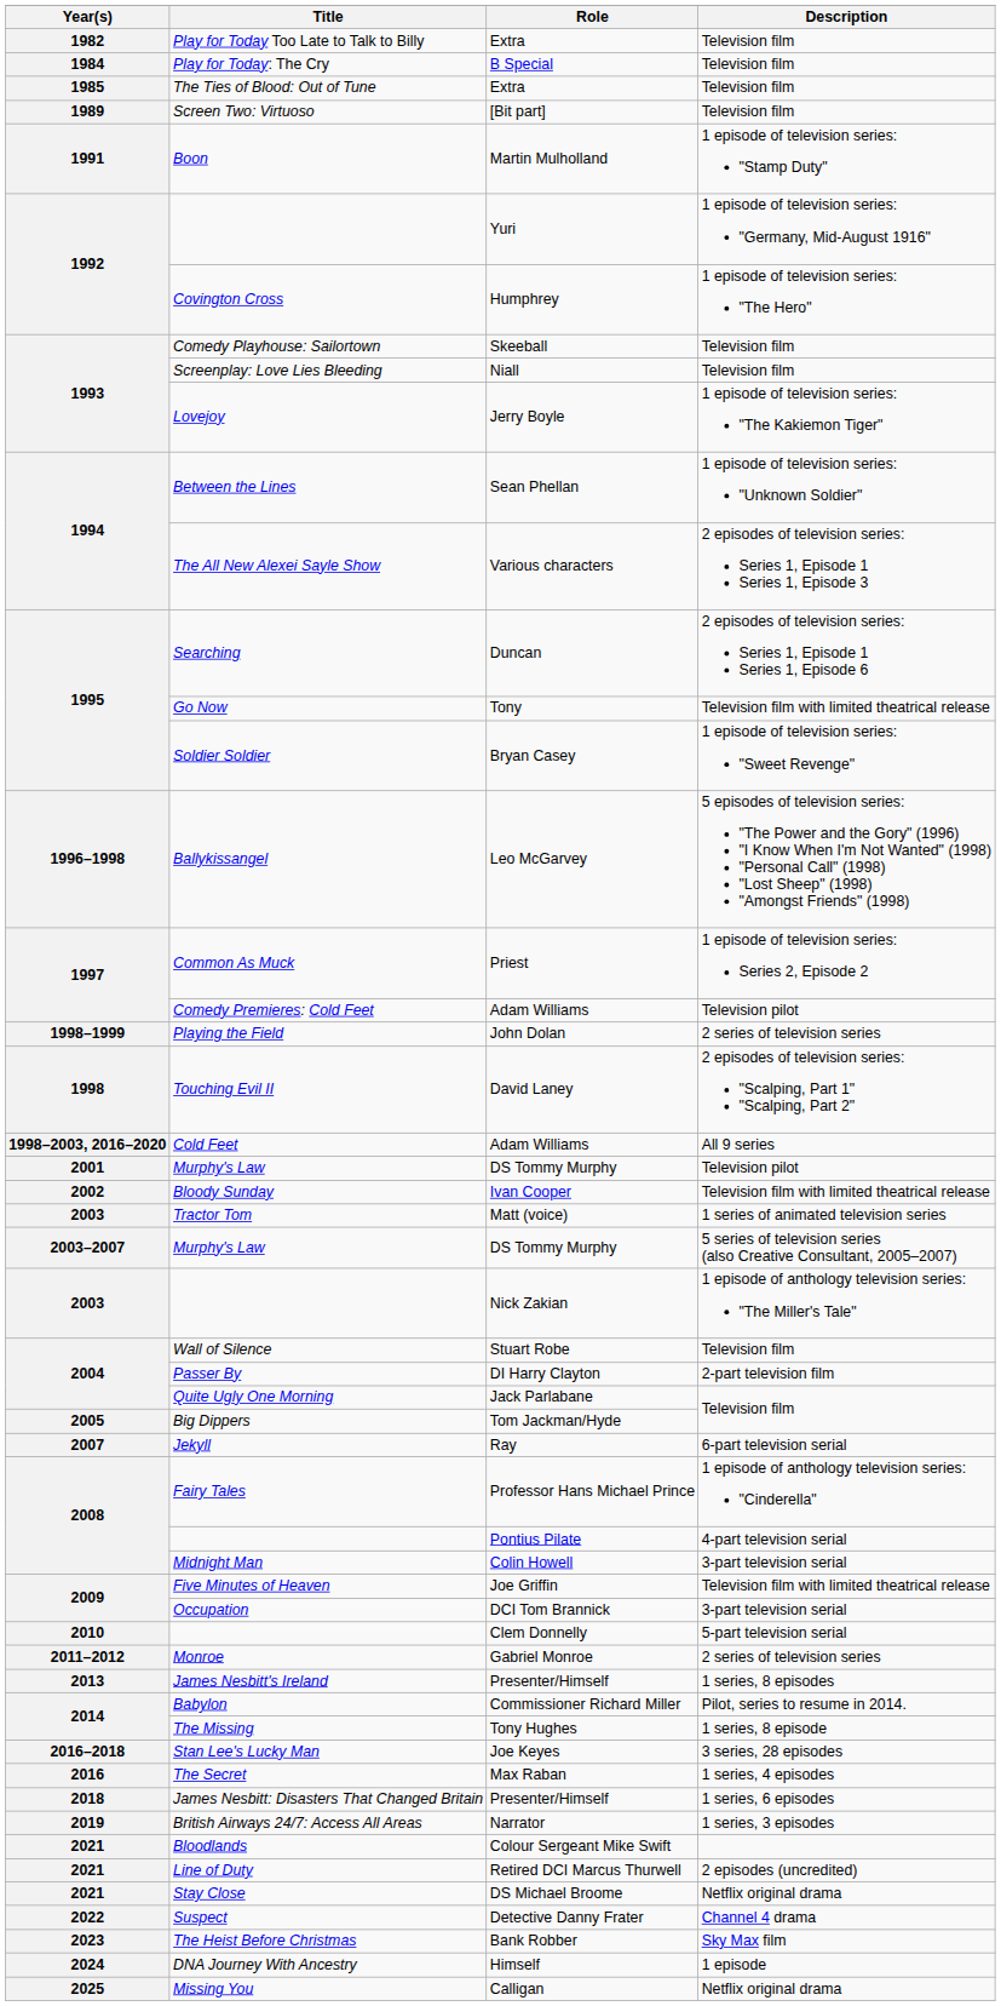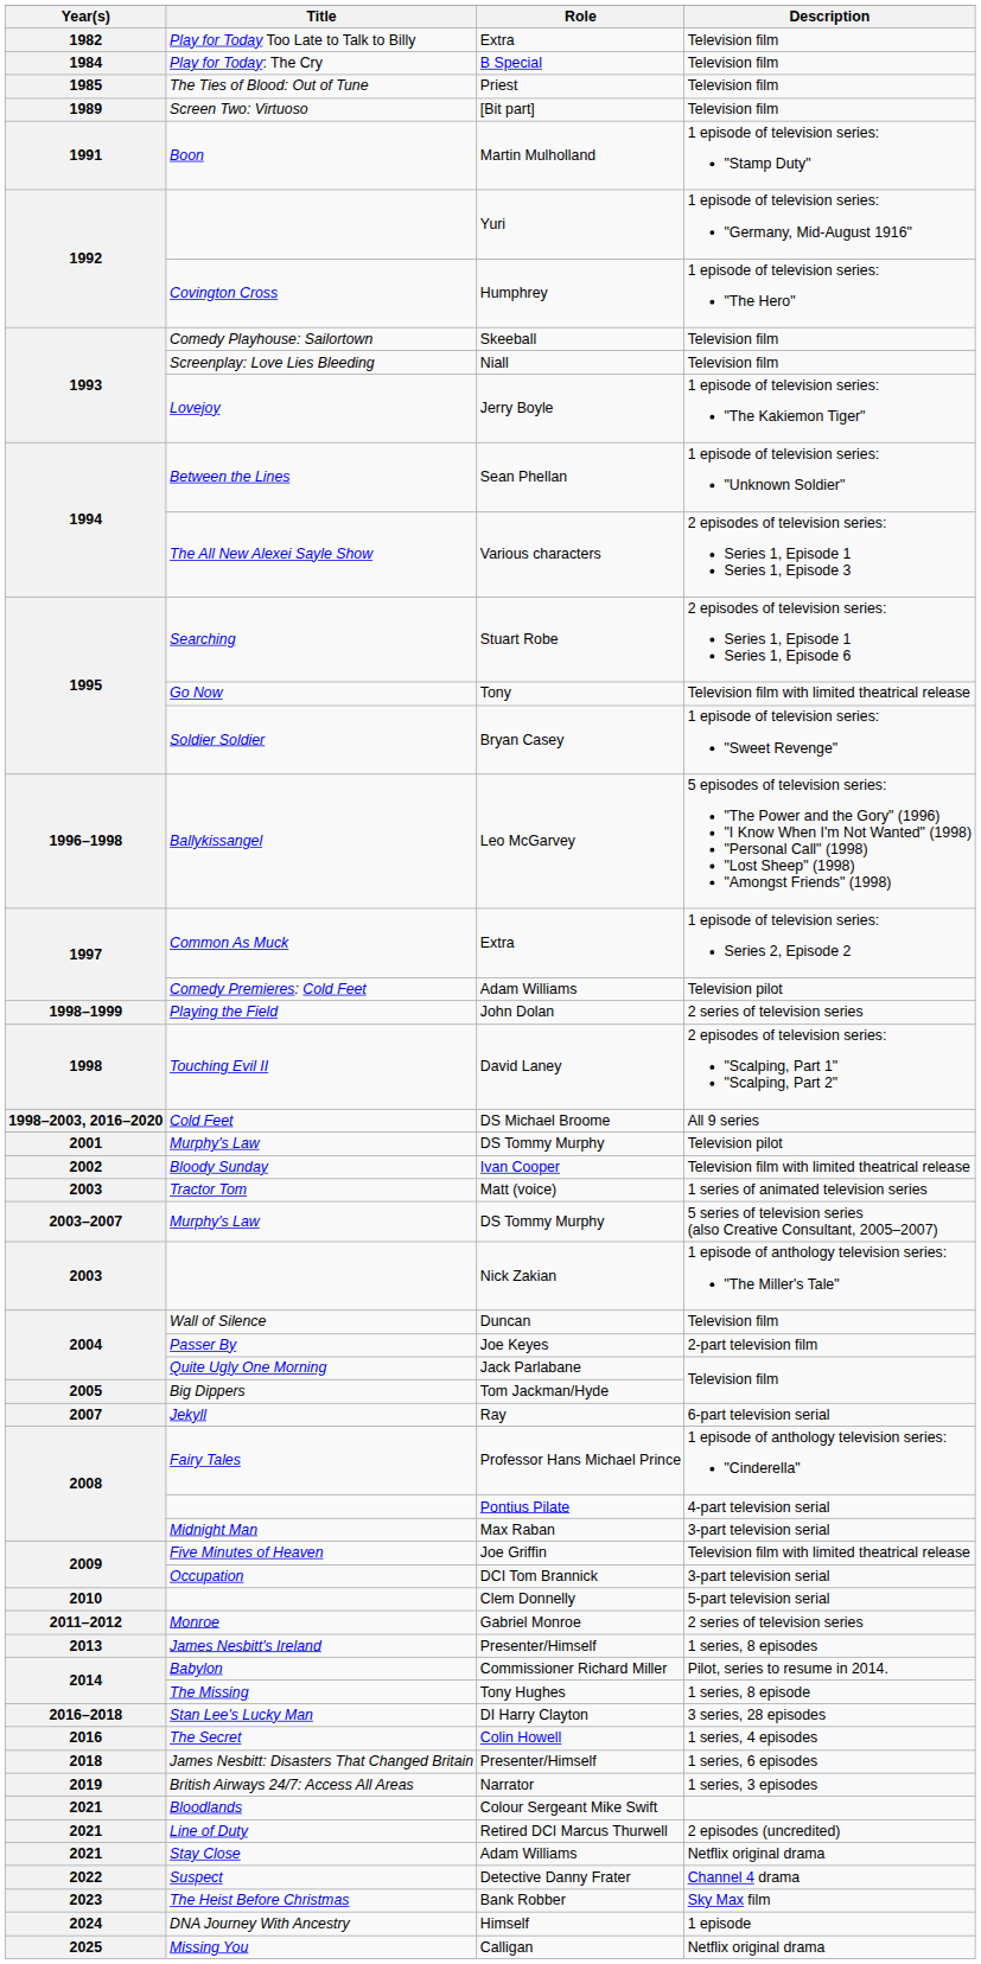 <table class="wikitable plainrowheaders sortable">
 <tr>
 </tr>
 <tr>
 <th scope=col>Year(s)</th>
 <th scope=col>Title</th>
 <th scope=col>Role</th>
 <th scope=col class=unsortable>Description</th>
 </tr>
 <tr>
 <th scope=row>1982</th>
 <td><em><a href='#'>Play for Today</a></em> Too Late to Talk to Billy</td>
 <td>Extra</td>
 <td>Television film</td>
 </tr>
 <tr>
 <th scope=row>1984</th>
 <td><em><a href='#'>Play for Today</a></em>: The Cry</td>
 <td><a href='#'>B Special</a></td>
 <td>Television film</td>
 </tr>
 <tr>
 <th scope=row>1985</th>
 <td><em>The Ties of Blood: Out of Tune</em></td>
-<td>Extra</td>
+<td>Priest</td>
 <td>Television film</td>
 </tr>
 <tr>
 <th scope=row>1989</th>
 <td><em>Screen Two: Virtuoso</em></td>
 <td>[Bit part]</td>
 <td>Television film</td>
 </tr>
 <tr>
 <th scope=row>1991</th>
 <td><em><a href='#'>Boon</a></em></td>
 <td>Martin Mulholland</td>
 <td>1 episode of television series:<br><ul><li>"Stamp Duty"</li></ul></td>
 </tr>
 <tr>
 <th scope=row rowspan=2>1992</th>
 <td><em></em></td>
 <td>Yuri</td>
 <td>1 episode of television series:<br><ul><li>"Germany, Mid-August 1916"</li></ul></td>
 </tr>
 <tr>
 <td><em><a href='#'>Covington Cross</a></em></td>
 <td>Humphrey</td>
 <td>1 episode of television series:<br><ul><li>"The Hero"</li></ul></td>
 </tr>
 <tr>
 <th scope=row rowspan=3>1993</th>
 <td><em>Comedy Playhouse: Sailortown</em></td>
 <td>Skeeball</td>
 <td>Television film</td>
 </tr>
 <tr>
 <td><em>Screenplay: Love Lies Bleeding</em></td>
 <td>Niall</td>
 <td>Television film</td>
 </tr>
 <tr>
 <td><em><a href='#'>Lovejoy</a></em></td>
 <td>Jerry Boyle</td>
 <td>1 episode of television series:<br><ul><li>"The Kakiemon Tiger"</li></ul></td>
 </tr>
 <tr>
 <th scope=row rowspan=2>1994</th>
 <td><em><a href='#'>Between the Lines</a></em></td>
 <td>Sean Phellan</td>
 <td>1 episode of television series:<br><ul><li>"Unknown Soldier"</li></ul></td>
 </tr>
 <tr>
 <td><em><a href='#'>The All New Alexei Sayle Show</a></em></td>
 <td>Various characters</td>
 <td>2 episodes of television series:<br><ul><li>Series 1, Episode 1</li><li>Series 1, Episode 3</li></ul></td>
 </tr>
 <tr>
 <th scope=row rowspan=3>1995</th>
 <td><em><a href='#'>Searching</a></em></td>
-<td>Duncan</td>
+<td>Stuart Robe</td>
 <td>2 episodes of television series:<br><ul><li>Series 1, Episode 1</li><li>Series 1, Episode 6</li></ul></td>
 </tr>
 <tr>
 <td><em><a href='#'>Go Now</a></em></td>
 <td>Tony</td>
 <td>Television film with limited theatrical release</td>
 </tr>
 <tr>
 <td><em><a href='#'>Soldier Soldier</a></em></td>
 <td>Bryan Casey</td>
 <td>1 episode of television series:<br><ul><li>"Sweet Revenge"</li></ul></td>
 </tr>
 <tr>
 <th scope=row>1996–1998</th>
 <td><em><a href='#'>Ballykissangel</a></em></td>
 <td>Leo McGarvey</td>
 <td>5 episodes of television series:<br><ul><li>"The Power and the Gory" (1996)</li><li>"I Know When I'm Not Wanted" (1998)</li><li>"Personal Call" (1998)</li><li>"Lost Sheep" (1998)</li><li>"Amongst Friends" (1998)</li></ul></td>
 </tr>
 <tr>
 <th scope=row rowspan=2>1997</th>
 <td><em><a href='#'>Common As Muck</a></em></td>
-<td>Priest</td>
+<td>Extra</td>
 <td>1 episode of television series:<br><ul><li>Series 2, Episode 2</li></ul></td>
 </tr>
 <tr>
 <td><em><a href='#'>Comedy Premieres</a>: <a href='#'>Cold Feet</a></em></td>
 <td>Adam Williams</td>
 <td>Television pilot</td>
 </tr>
 <tr>
 <th scope=row>1998–1999</th>
 <td><em><a href='#'>Playing the Field</a></em></td>
 <td>John Dolan</td>
 <td>2 series of television series</td>
 </tr>
 <tr>
 <th scope=row>1998</th>
 <td><em><a href='#'>Touching Evil II</a></em></td>
 <td>David Laney</td>
 <td>2 episodes of television series:<br><ul><li>"Scalping, Part 1"</li><li>"Scalping, Part 2"</li></ul></td>
 </tr>
 <tr>
 <th scope=row>1998–2003, 2016–2020</th>
 <td><em><a href='#'>Cold Feet</a></em></td>
-<td>Adam Williams</td>
+<td>DS Michael Broome</td>
 <td>All 9 series</td>
 </tr>
 <tr>
 <th scope=row>2001</th>
 <td><em><a href='#'>Murphy's Law</a></em></td>
 <td>DS Tommy Murphy</td>
 <td>Television pilot</td>
 </tr>
 <tr>
 <th scope=row>2002</th>
 <td><em><a href='#'>Bloody Sunday</a></em></td>
 <td><a href='#'>Ivan Cooper</a></td>
 <td>Television film with limited theatrical release</td>
 </tr>
 <tr>
 <th scope=row>2003</th>
 <td><em><a href='#'>Tractor Tom</a></em></td>
 <td>Matt (voice)</td>
 <td>1 series of animated television series</td>
 </tr>
 <tr>
 <th scope=row>2003–2007</th>
 <td><em><a href='#'>Murphy's Law</a></em></td>
 <td>DS Tommy Murphy</td>
 <td>5 series of television series<br>(also Creative Consultant, 2005–2007)</td>
 </tr>
 <tr>
 <th scope=row>2003</th>
 <td><em></em></td>
 <td>Nick Zakian</td>
 <td>1 episode of anthology television series:<br><ul><li>"The Miller's Tale"</li></ul></td>
 </tr>
 <tr>
 <th scope=row rowspan=3>2004</th>
 <td><em>Wall of Silence</em></td>
-<td>Stuart Robe</td>
+<td>Duncan</td>
 <td>Television film</td>
 </tr>
 <tr>
 <td><em><a href='#'>Passer By</a></em></td>
-<td>DI Harry Clayton</td>
+<td>Joe Keyes</td>
 <td>2-part television film</td>
 </tr>
 <tr>
 <td><em><a href='#'>Quite Ugly One Morning</a></em></td>
 <td>Jack Parlabane</td>
 <td rowspan=2>Television film</td>
 </tr>
 <tr>
 <th scope=row>2005</th>
 <td><em>Big Dippers</em></td>
 <td>Tom Jackman/Hyde</td>
 </tr>
 <tr>
 <th scope=row>2007</th>
 <td><em><a href='#'>Jekyll</a></em></td>
 <td>Ray</td>
 <td>6-part television serial</td>
 </tr>
 <tr>
 <th scope=row rowspan=3>2008</th>
 <td><em><a href='#'>Fairy Tales</a></em></td>
 <td>Professor Hans Michael Prince</td>
 <td>1 episode of anthology television series:<br><ul><li>"Cinderella"</li></ul></td>
 </tr>
 <tr>
 <td><em></em></td>
 <td><a href='#'>Pontius Pilate</a></td>
 <td>4-part television serial</td>
 </tr>
 <tr>
 <td><em><a href='#'>Midnight Man</a></em></td>
-<td><a href='#'>Colin Howell</a></td>
+<td>Max Raban</td>
 <td>3-part television serial</td>
 </tr>
 <tr>
 <th scope=row rowspan=2>2009</th>
 <td><em><a href='#'>Five Minutes of Heaven</a></em></td>
 <td>Joe Griffin</td>
 <td>Television film with limited theatrical release</td>
 </tr>
 <tr>
 <td><em><a href='#'>Occupation</a></em></td>
 <td>DCI Tom Brannick</td>
 <td>3-part television serial</td>
 </tr>
 <tr>
 <th scope=row>2010</th>
 <td><em></em></td>
 <td>Clem Donnelly</td>
 <td>5-part television serial</td>
 </tr>
 <tr>
 <th scope=row>2011–2012</th>
 <td><em><a href='#'>Monroe</a></em></td>
 <td>Gabriel Monroe</td>
 <td>2 series of television series</td>
 </tr>
 <tr>
 <th scope=row>2013</th>
 <td><em><a href='#'>James Nesbitt's Ireland</a></em></td>
 <td>Presenter/Himself</td>
 <td>1 series, 8 episodes</td>
 </tr>
 <tr>
 <th scope=row rowspan=2>2014</th>
 <td><em><a href='#'>Babylon</a></em></td>
 <td>Commissioner Richard Miller</td>
 <td>Pilot, series to resume in 2014.</td>
 </tr>
 <tr>
 <td><em><a href='#'>The Missing</a></em></td>
 <td>Tony Hughes</td>
 <td>1 series, 8 episode</td>
 </tr>
 <tr>
 <th scope=row>2016–2018</th>
 <td><em><a href='#'>Stan Lee's Lucky Man</a></em></td>
-<td>Joe Keyes</td>
+<td>DI Harry Clayton</td>
 <td>3 series, 28 episodes</td>
 </tr>
 <tr>
 <th scope=row>2016</th>
 <td><em><a href='#'>The Secret</a></em></td>
-<td>Max Raban</td>
+<td><a href='#'>Colin Howell</a></td>
 <td>1 series, 4 episodes</td>
 </tr>
 <tr>
 <th scope=row>2018</th>
 <td><em>James Nesbitt: Disasters That Changed Britain</em></td>
 <td>Presenter/Himself</td>
 <td>1 series, 6 episodes</td>
 </tr>
 <tr>
 <th scope=row>2019</th>
 <td><em>British Airways 24/7: Access All Areas</em></td>
 <td>Narrator</td>
 <td>1 series, 3 episodes</td>
 </tr>
 <tr>
 <th scope=row>2021</th>
 <td><em><a href='#'>Bloodlands</a></em></td>
 <td>Colour Sergeant Mike Swift</td>
 <td></td>
 </tr>
 <tr>
 <th scope=row>2021</th>
 <td><em><a href='#'>Line of Duty</a></em></td>
 <td>Retired DCI Marcus Thurwell</td>
 <td>2 episodes (uncredited)</td>
 </tr>
 <tr>
 <th scope="row">2021</th>
 <td><em><a href='#'>Stay Close</a></em></td>
-<td>DS Michael Broome</td>
+<td>Adam Williams</td>
 <td>Netflix original drama</td>
 </tr>
 <tr>
 <th scope=row>2022</th>
 <td><em><a href='#'>Suspect</a></em></td>
 <td>Detective Danny Frater</td>
 <td><a href='#'>Channel 4</a> drama</td>
 </tr>
 <tr>
 <th scope=row>2023</th>
 <td><em><a href='#'>The Heist Before Christmas</a></em></td>
 <td>Bank Robber</td>
 <td><a href='#'>Sky Max</a> film</td>
 </tr>
 <tr>
 <th scope=row>2024</th>
 <td><em>DNA Journey With Ancestry</em></td>
 <td>Himself</td>
 <td>1 episode</td>
 </tr>
 <tr>
 <th scope=row>2025</th>
 <td><em><a href='#'>Missing You</a></em></td>
 <td>Calligan</td>
 <td>Netflix original drama</td>
 </tr>
 </table>
